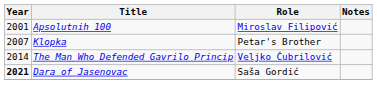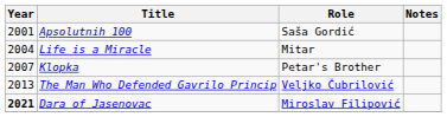 <table class="wikitable sortable">
 <tr>
 <th>Year</th>
 <th>Title</th>
 <th>Role</th>
 <th class="unsortable">Notes</th>
 </tr>
 <tr>
 <td>2001</td>
 <td><em><a href='#'>Apsolutnih 100</a></em></td>
-<td><a href='#'>Miroslav Filipović</a></td>
+<td>Saša Gordić</td>
+<td></td>
+</tr>
+<tr>
+<td>2004</td>
+<td><em><a href='#'>Life is a Miracle</a></em></td>
+<td>Mitar</td>
 <td></td>
 </tr>
 <tr>
 <td>2007</td>
 <td><em><a href='#'>Klopka</a></em></td>
 <td>Petar's Brother</td>
 <td></td>
 </tr>
 <tr>
-<td>2014</td>
+<td>2013</td>
 <td><em><a href='#'>The Man Who Defended Gavrilo Princip</a></em></td>
 <td><a href='#'>Veljko Čubrilović</a></td>
 <td></td>
 </tr>
 <tr>
 <td><strong>2021</strong></td>
 <td><em><a href='#'>Dara of Jasenovac</a></em></td>
-<td>Saša Gordić</td>
+<td><a href='#'>Miroslav Filipović</a></td>
 <td></td>
 </tr>
 <tr>
 </tr>
 </table>
